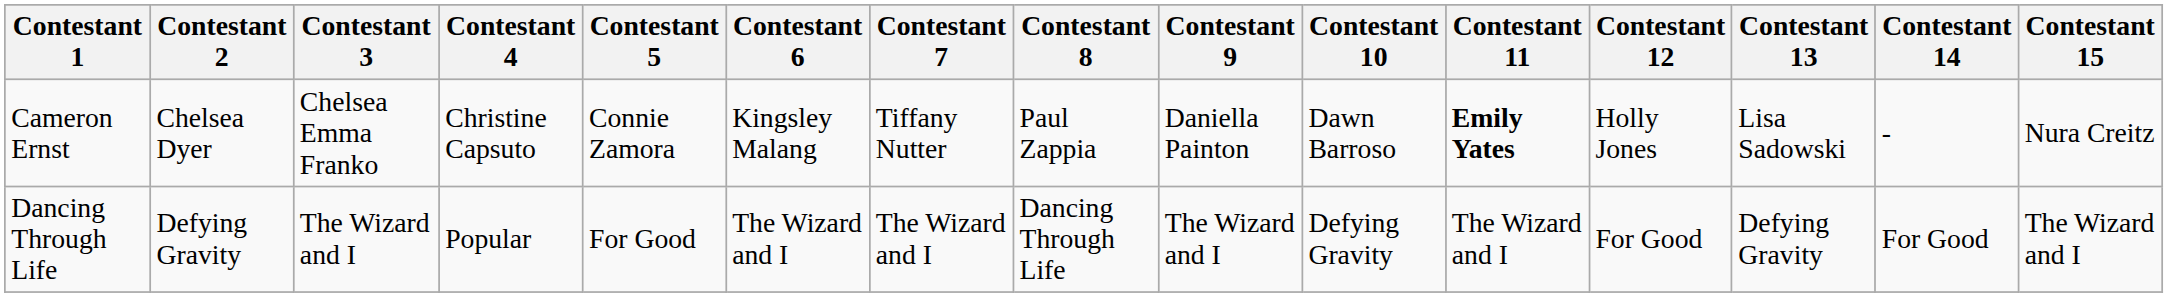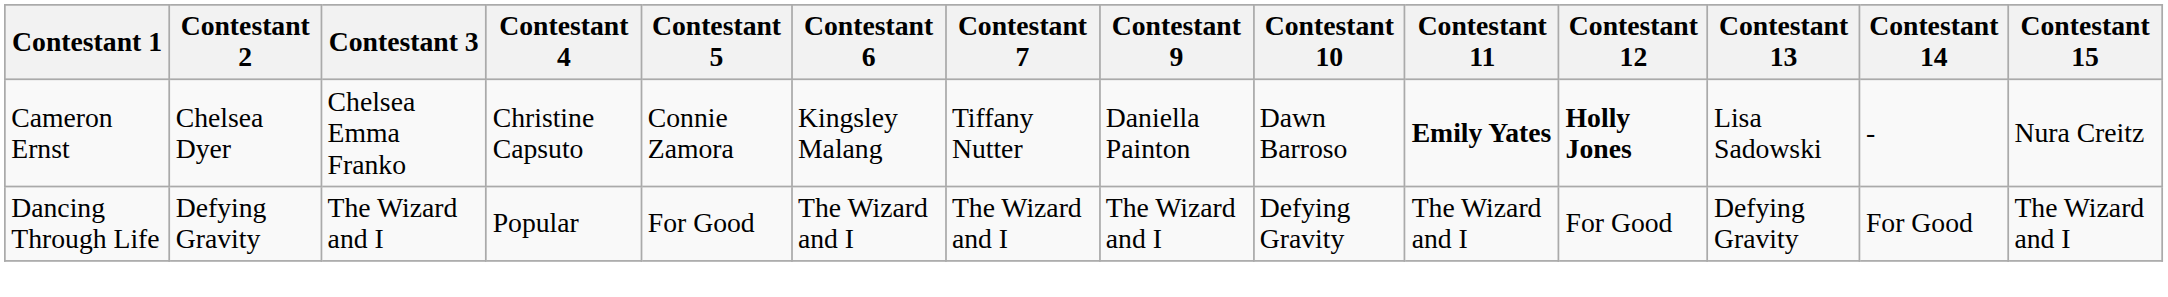 <table class="wikitable" border="1">
 <tr>
 <th>Contestant 1</th>
 <th>Contestant 2</th>
 <th>Contestant 3</th>
 <th>Contestant 4</th>
 <th>Contestant 5</th>
 <th>Contestant 6</th>
 <th>Contestant 7</th>
-<th>Contestant 8</th>
 <th>Contestant 9</th>
 <th>Contestant 10</th>
 <th>Contestant 11</th>
 <th>Contestant 12</th>
 <th>Contestant 13</th>
 <th>Contestant 14</th>
 <th>Contestant 15</th>
 </tr>
 <tr>
 <td>Cameron Ernst</td>
 <td>Chelsea Dyer</td>
 <td>Chelsea Emma Franko</td>
 <td>Christine Capsuto</td>
 <td>Connie Zamora</td>
 <td>Kingsley Malang</td>
 <td>Tiffany Nutter</td>
-<td>Paul Zappia</td>
 <td>Daniella Painton</td>
 <td>Dawn Barroso</td>
 <td><strong>Emily Yates</strong></td>
-<td>Holly Jones</td>
+<td><strong>Holly Jones</strong></td>
 <td>Lisa Sadowski</td>
 <td>-</td>
 <td>Nura Creitz</td>
 </tr>
 <tr>
 <td>Dancing Through Life</td>
 <td>Defying Gravity</td>
 <td>The Wizard and I</td>
 <td>Popular</td>
 <td>For Good</td>
 <td>The Wizard and I</td>
 <td>The Wizard and I</td>
-<td>Dancing Through Life</td>
 <td>The Wizard and I</td>
 <td>Defying Gravity</td>
 <td>The Wizard and I</td>
 <td>For Good</td>
 <td>Defying Gravity</td>
 <td>For Good</td>
 <td>The Wizard and I</td>
 </tr>
 </table>
